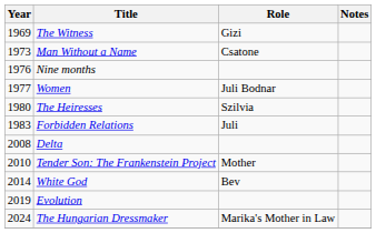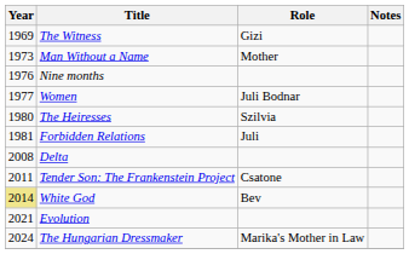 <table class="wikitable sortable">
 <tr>
 <th>Year</th>
 <th>Title</th>
 <th>Role</th>
 <th class="unsortable">Notes</th>
 </tr>
 <tr>
 <td>1969</td>
 <td><em><a href='#'>The Witness</a></em></td>
 <td>Gizi</td>
 <td></td>
 </tr>
 <tr>
 <td>1973</td>
 <td><em><a href='#'>Man Without a Name</a></em></td>
-<td>Csatone</td>
+<td>Mother</td>
 <td></td>
 </tr>
 <tr>
 <td>1976</td>
 <td><em>Nine months</em></td>
 <td></td>
 <td></td>
 </tr>
 <tr>
 <td>1977</td>
 <td><em><a href='#'>Women</a></em></td>
 <td>Juli Bodnar</td>
 <td></td>
 </tr>
 <tr>
 <td>1980</td>
 <td><em><a href='#'>The Heiresses</a></em></td>
 <td>Szilvia</td>
 <td></td>
 </tr>
 <tr>
-<td>1983</td>
+<td>1981</td>
 <td><em><a href='#'>Forbidden Relations</a></em></td>
 <td>Juli</td>
 <td></td>
 </tr>
 <tr>
 <td>2008</td>
 <td><em><a href='#'>Delta</a></em></td>
 <td></td>
 <td></td>
 </tr>
 <tr>
-<td>2010</td>
+<td>2011</td>
 <td><em><a href='#'>Tender Son: The Frankenstein Project</a></em></td>
-<td>Mother</td>
+<td>Csatone</td>
 <td></td>
 </tr>
 <tr>
-<td>2014</td>
+<td style="background: khaki;">2014</td>
 <td><em><a href='#'>White God</a></em></td>
 <td>Bev</td>
 <td></td>
 </tr>
 <tr>
-<td>2019</td>
+<td>2021</td>
 <td><em><a href='#'>Evolution</a></em></td>
 <td></td>
 <td></td>
 </tr>
 <tr>
 <td>2024</td>
 <td><em><a href='#'>The Hungarian Dressmaker</a></em></td>
 <td>Marika's Mother in Law</td>
 <td></td>
 </tr>
 <tr>
 </tr>
 </table>
